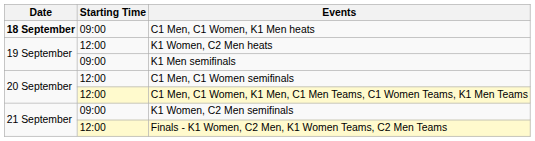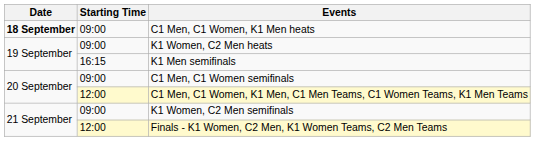 <table class="wikitable">
 <tr>
 <th>Date</th>
 <th>Starting Time</th>
 <th>Events</th>
 </tr>
 <tr>
 <td><strong>18 September</strong></td>
 <td>09:00</td>
 <td>C1 Men, C1 Women, K1 Men heats</td>
 </tr>
 <tr>
 <td rowspan=2>19 September</td>
-<td>12:00</td>
+<td>09:00</td>
 <td>K1 Women, C2 Men heats</td>
 </tr>
 <tr>
-<td>09:00</td>
+<td>16:15</td>
 <td>K1 Men semifinals</td>
 </tr>
 <tr>
 <td rowspan=2>20 September</td>
-<td>12:00</td>
+<td>09:00</td>
 <td>C1 Men, C1 Women semifinals</td>
 </tr>
 <tr bgcolor=lemonchiffon>
 <td>12:00</td>
 <td>C1 Men, C1 Women, K1 Men, C1 Men Teams, C1 Women Teams, K1 Men Teams</td>
 </tr>
 <tr>
 <td rowspan=2>21 September</td>
 <td>09:00</td>
 <td>K1 Women, C2 Men semifinals</td>
 </tr>
 <tr bgcolor=lemonchiffon>
 <td>12:00</td>
 <td>Finals - K1 Women, C2 Men, K1 Women Teams, C2 Men Teams</td>
 </tr>
 </table>
